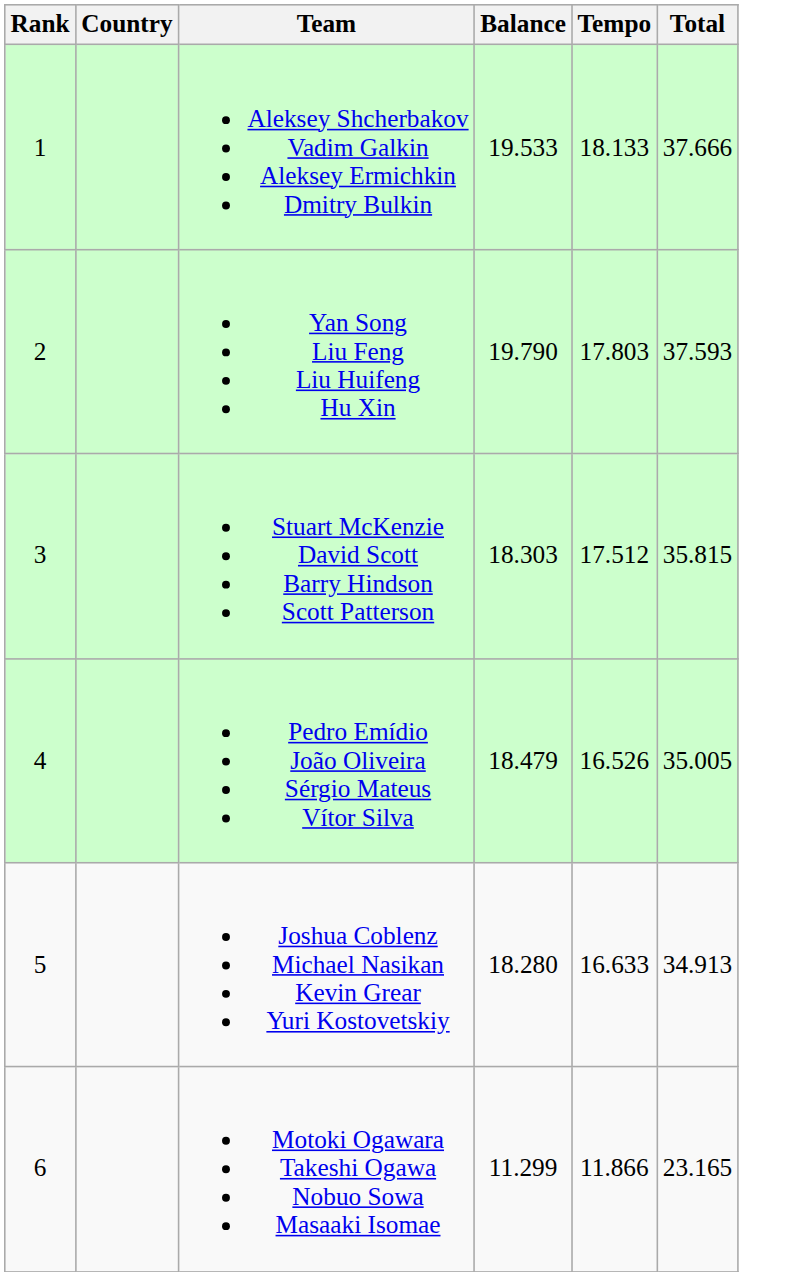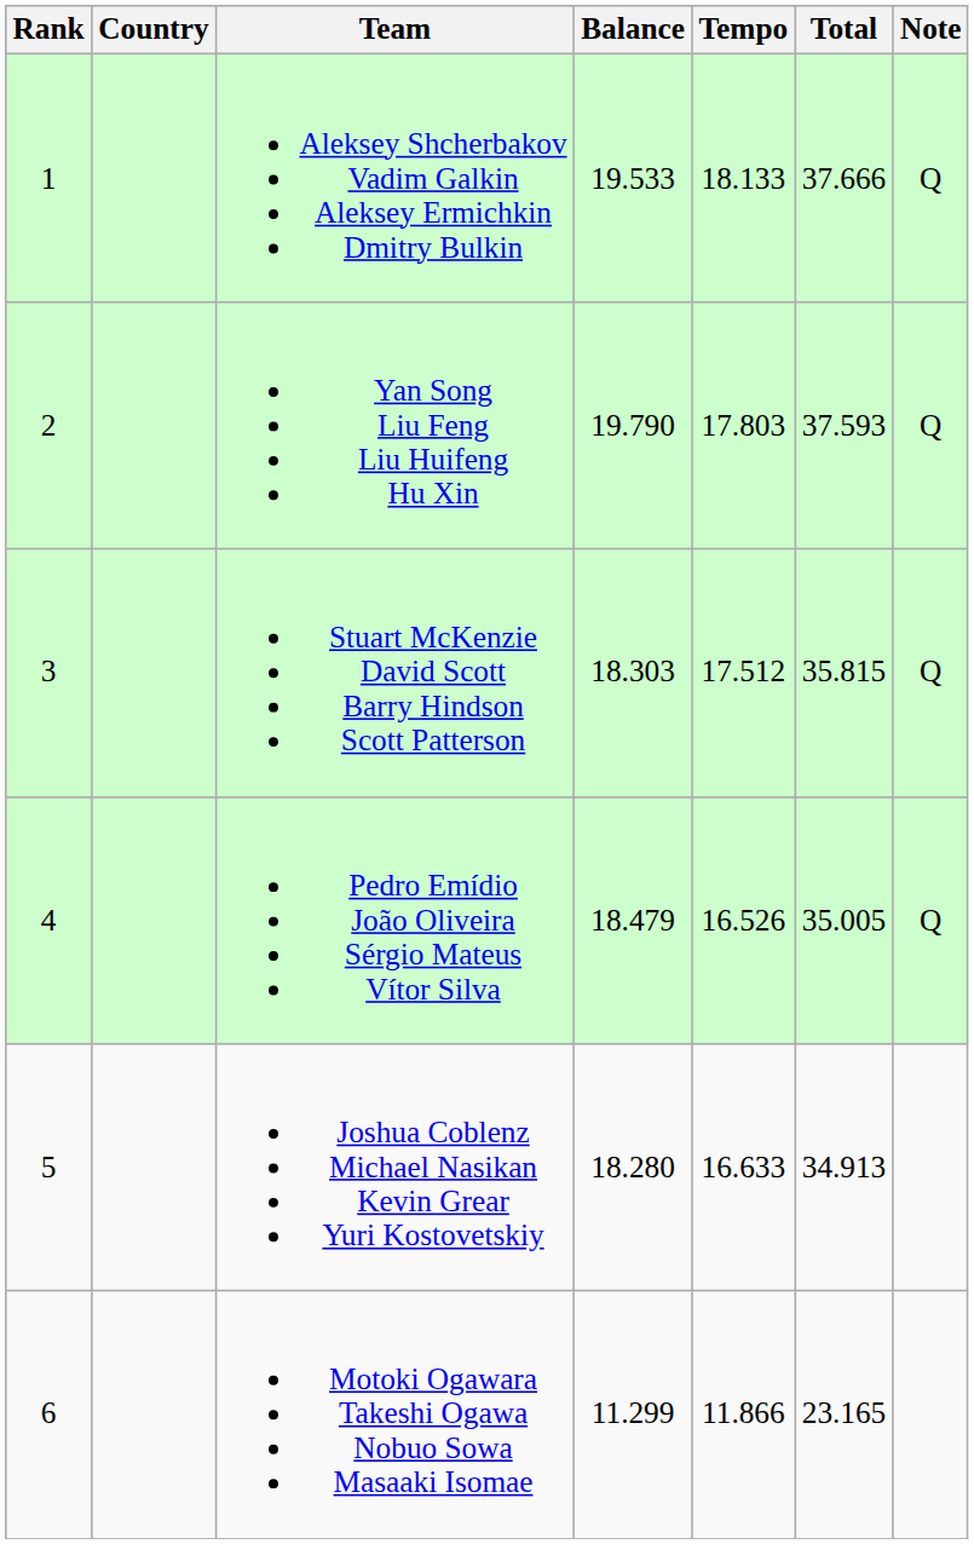 <table class="wikitable sortable" style="text-align:center">
 <tr>
 <th scope=col>Rank</th>
 <th scope=col>Country</th>
 <th scope=col>Team</th>
 <th scope=col>Balance</th>
 <th scope=col>Tempo</th>
 <th scope=col>Total</th>
+<th>Note</th>
 </tr>
 <tr bgcolor=ccffcc>
 <td>1</td>
 <td align=left></td>
 <td><br><ul><li><a href='#'>Aleksey Shcherbakov</a></li><li><a href='#'>Vadim Galkin</a></li><li><a href='#'>Aleksey Ermichkin</a></li><li><a href='#'>Dmitry Bulkin</a></li></ul></td>
 <td>19.533</td>
 <td>18.133</td>
 <td>37.666</td>
+<td>Q</td>
 </tr>
 <tr bgcolor=ccffcc>
 <td>2</td>
 <td align=left></td>
 <td><br><ul><li><a href='#'>Yan Song</a></li><li><a href='#'>Liu Feng</a></li><li><a href='#'>Liu Huifeng</a></li><li><a href='#'>Hu Xin</a></li></ul></td>
 <td>19.790</td>
 <td>17.803</td>
 <td>37.593</td>
+<td>Q</td>
 </tr>
 <tr bgcolor=ccffcc>
 <td>3</td>
 <td align=left></td>
 <td><br><ul><li><a href='#'>Stuart McKenzie</a></li><li><a href='#'>David Scott</a></li><li><a href='#'>Barry Hindson</a></li><li><a href='#'>Scott Patterson</a></li></ul></td>
 <td>18.303</td>
 <td>17.512</td>
 <td>35.815</td>
+<td>Q</td>
 </tr>
 <tr bgcolor=ccffcc>
 <td>4</td>
 <td align=left></td>
 <td><br><ul><li><a href='#'>Pedro Emídio</a></li><li><a href='#'>João Oliveira</a></li><li><a href='#'>Sérgio Mateus</a></li><li><a href='#'>Vítor Silva</a></li></ul></td>
 <td>18.479</td>
 <td>16.526</td>
 <td>35.005</td>
+<td>Q</td>
 </tr>
 <tr>
 <td>5</td>
 <td align=left></td>
 <td><br><ul><li><a href='#'>Joshua Coblenz</a></li><li><a href='#'>Michael Nasikan</a></li><li><a href='#'>Kevin Grear</a></li><li><a href='#'>Yuri Kostovetskiy</a></li></ul></td>
 <td>18.280</td>
 <td>16.633</td>
 <td>34.913</td>
+<td></td>
 </tr>
 <tr>
 <td>6</td>
 <td align=left></td>
 <td><br><ul><li><a href='#'>Motoki Ogawara</a></li><li><a href='#'>Takeshi Ogawa</a></li><li><a href='#'>Nobuo Sowa</a></li><li><a href='#'>Masaaki Isomae</a></li></ul></td>
 <td>11.299</td>
 <td>11.866</td>
 <td>23.165</td>
+<td></td>
 </tr>
 </table>
